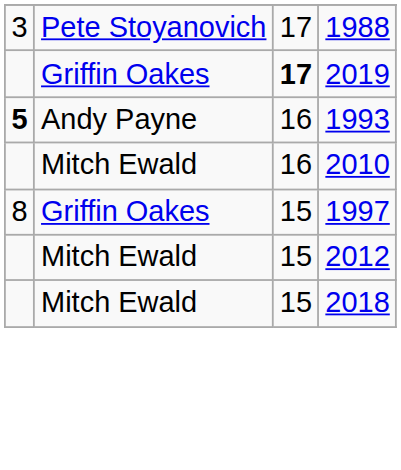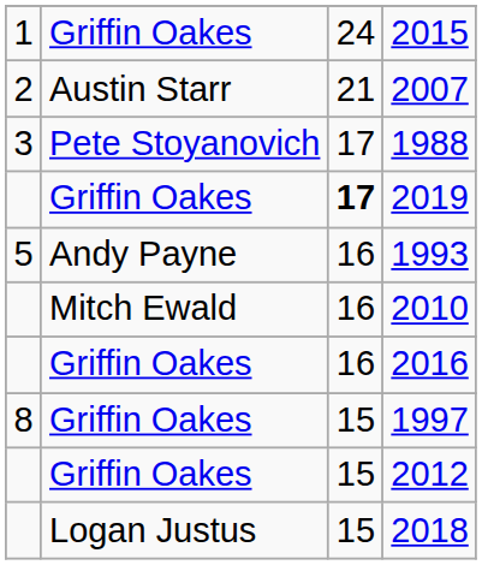 <table class="wikitable">
 <tr>
+</tr>
+<tr>
+<td>1</td>
+<td><a href='#'>Griffin Oakes</a></td>
+<td>24</td>
+<td><a href='#'>2015</a></td>
+</tr>
+<tr>
+<td>2</td>
+<td>Austin Starr</td>
+<td>21</td>
+<td><a href='#'>2007</a></td>
 </tr>
 <tr>
 <td>3</td>
 <td><a href='#'>Pete Stoyanovich</a></td>
 <td>17</td>
 <td><a href='#'>1988</a></td>
 </tr>
 <tr>
 <td></td>
 <td><a href='#'>Griffin Oakes</a></td>
 <td><strong>17</strong></td>
 <td><a href='#'>2019</a></td>
 </tr>
 <tr>
-<td><strong>5</strong></td>
+<td>5</td>
 <td>Andy Payne</td>
 <td>16</td>
 <td><a href='#'>1993</a></td>
 </tr>
 <tr>
 <td></td>
 <td>Mitch Ewald</td>
 <td>16</td>
 <td><a href='#'>2010</a></td>
 </tr>
 <tr>
+<td></td>
+<td><a href='#'>Griffin Oakes</a></td>
+<td>16</td>
+<td><a href='#'>2016</a></td>
+</tr>
+<tr>
 <td>8</td>
 <td><a href='#'>Griffin Oakes</a></td>
 <td>15</td>
 <td><a href='#'>1997</a></td>
 </tr>
 <tr>
 <td></td>
-<td>Mitch Ewald</td>
+<td><a href='#'>Griffin Oakes</a></td>
 <td>15</td>
 <td><a href='#'>2012</a></td>
 </tr>
 <tr>
 <td></td>
-<td>Mitch Ewald</td>
+<td>Logan Justus</td>
 <td>15</td>
 <td><a href='#'>2018</a></td>
 </tr>
 </table>
